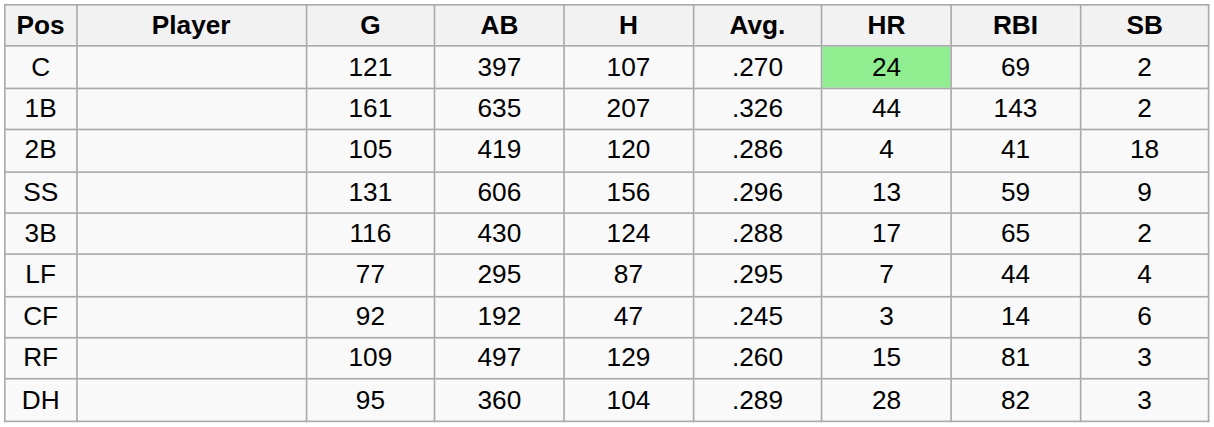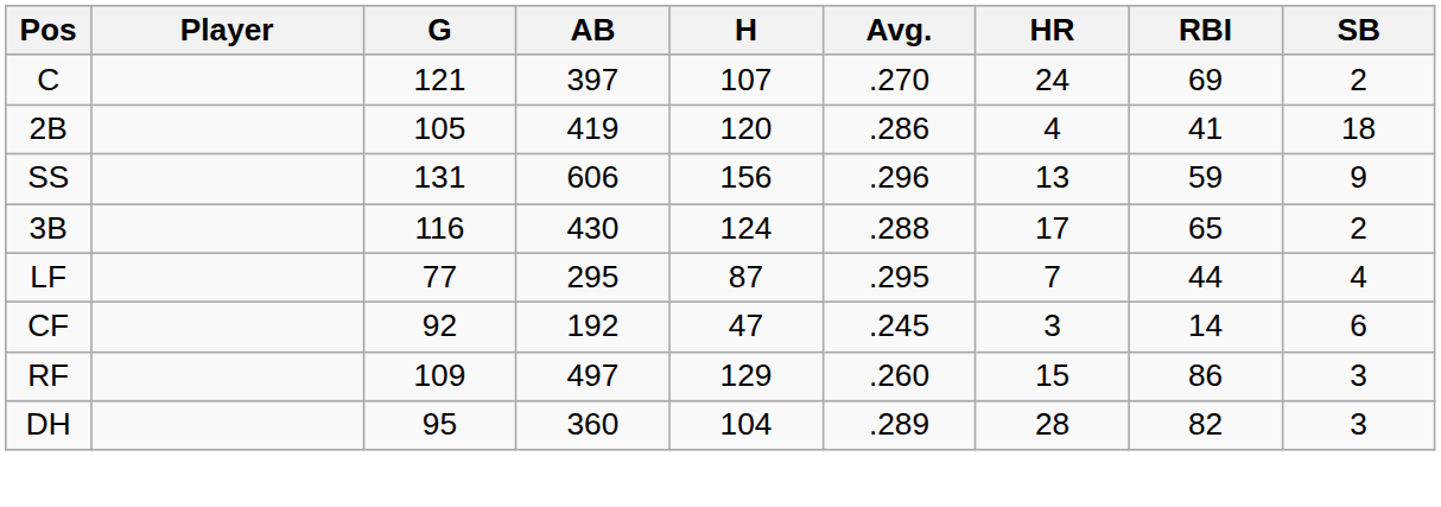 <table class="wikitable sortable">
 <tr>
 <th bgcolor="#DDDDFF" width="5%">Pos</th>
 <th bgcolor="#DDDDFF" width="16%">Player</th>
 <th bgcolor="#DDDDFF" width="9%">G</th>
 <th bgcolor="#DDDDFF" width="9%">AB</th>
 <th bgcolor="#DDDDFF" width="9%">H</th>
 <th bgcolor="#DDDDFF" width="9%">Avg.</th>
 <th bgcolor="#DDDDFF" width="9%">HR</th>
 <th bgcolor="#DDDDFF" width="9%">RBI</th>
 <th bgcolor="#DDDDFF" width="9%">SB</th>
 </tr>
 <tr align="center">
 <td>C</td>
 <td></td>
 <td>121</td>
 <td>397</td>
 <td>107</td>
 <td>.270</td>
-<td style="background: lightgreen;">24</td>
+<td>24</td>
 <td>69</td>
-<td>2</td>
-</tr>
-<tr align="center">
-<td>1B</td>
-<td></td>
-<td>161</td>
-<td>635</td>
-<td>207</td>
-<td>.326</td>
-<td>44</td>
-<td>143</td>
 <td>2</td>
 </tr>
 <tr align="center">
 <td>2B</td>
 <td></td>
 <td>105</td>
 <td>419</td>
 <td>120</td>
 <td>.286</td>
 <td>4</td>
 <td>41</td>
 <td>18</td>
 </tr>
 <tr align="center">
 <td>SS</td>
 <td></td>
 <td>131</td>
 <td>606</td>
 <td>156</td>
 <td>.296</td>
 <td>13</td>
 <td>59</td>
 <td>9</td>
 </tr>
 <tr align="center">
 <td>3B</td>
 <td></td>
 <td>116</td>
 <td>430</td>
 <td>124</td>
 <td>.288</td>
 <td>17</td>
 <td>65</td>
 <td>2</td>
 </tr>
 <tr align="center">
 <td>LF</td>
 <td></td>
 <td>77</td>
 <td>295</td>
 <td>87</td>
 <td>.295</td>
 <td>7</td>
 <td>44</td>
 <td>4</td>
 </tr>
 <tr align="center">
 <td>CF</td>
 <td></td>
 <td>92</td>
 <td>192</td>
 <td>47</td>
 <td>.245</td>
 <td>3</td>
 <td>14</td>
 <td>6</td>
 </tr>
 <tr align="center">
 <td>RF</td>
 <td></td>
 <td>109</td>
 <td>497</td>
 <td>129</td>
 <td>.260</td>
 <td>15</td>
-<td>81</td>
+<td>86</td>
 <td>3</td>
 </tr>
 <tr align="center">
 <td>DH</td>
 <td></td>
 <td>95</td>
 <td>360</td>
 <td>104</td>
 <td>.289</td>
 <td>28</td>
 <td>82</td>
 <td>3</td>
 </tr>
 </table>
